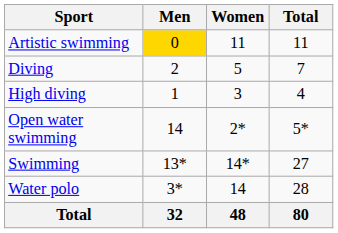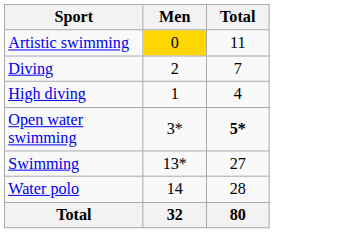 <table class="wikitable sortable" style="text-align:center;">
 <tr>
 <th width=130>Sport</th>
 <th width=55>Men</th>
-<th width=55>Women</th>
 <th width=55>Total</th>
 </tr>
 <tr>
 <td align=left><a href='#'>Artistic swimming</a></td>
 <td style="background: gold;">0</td>
 <td>11</td>
-<td>11</td>
 </tr>
 <tr>
 <td align=left><a href='#'>Diving</a></td>
 <td>2</td>
-<td>5</td>
 <td>7</td>
 </tr>
 <tr>
 <td align=left><a href='#'>High diving</a></td>
 <td>1</td>
-<td>3</td>
 <td>4</td>
 </tr>
 <tr>
 <td align=left><a href='#'>Open water swimming</a></td>
-<td>14</td>
-<td>2*</td>
-<td>5*</td>
+<td>3*</td>
+<td><strong>5*</strong></td>
 </tr>
 <tr>
 <td align=left><a href='#'>Swimming</a></td>
 <td>13*</td>
-<td>14*</td>
 <td>27</td>
 </tr>
 <tr>
 <td align=left><a href='#'>Water polo</a></td>
-<td>3*</td>
 <td>14</td>
 <td>28</td>
 </tr>
 <tr>
 <th>Total</th>
 <th>32</th>
-<th>48</th>
 <th><strong>80</strong></th>
 </tr>
 </table>
